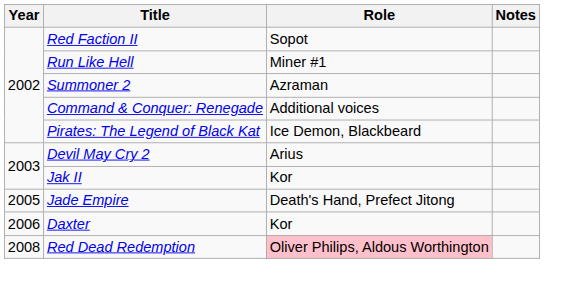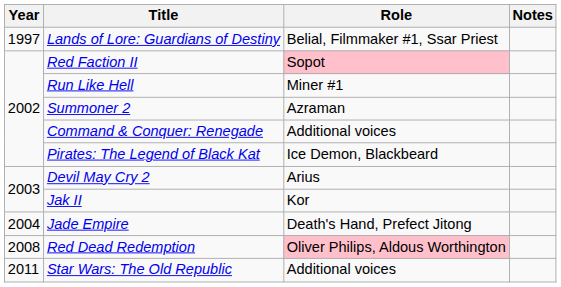 <table class="wikitable sortable">
 <tr>
 <th>Year</th>
 <th>Title</th>
 <th>Role</th>
 <th>Notes</th>
 </tr>
 <tr>
+<td>1997</td>
+<td><em><a href='#'>Lands of Lore: Guardians of Destiny</a></em></td>
+<td>Belial, Filmmaker #1, Ssar Priest</td>
+<td></td>
+</tr>
+<tr>
 <td rowspan="5">2002</td>
 <td><em><a href='#'>Red Faction II</a></em></td>
-<td>Sopot</td>
+<td style="background: pink;">Sopot</td>
 <td></td>
 </tr>
 <tr>
 <td><em><a href='#'>Run Like Hell</a></em></td>
 <td>Miner #1</td>
 <td></td>
 </tr>
 <tr>
 <td><em><a href='#'>Summoner 2</a></em></td>
 <td>Azraman</td>
 <td></td>
 </tr>
 <tr>
 <td><em><a href='#'>Command & Conquer: Renegade</a></em></td>
 <td>Additional voices</td>
 <td></td>
 </tr>
 <tr>
 <td><em><a href='#'>Pirates: The Legend of Black Kat</a></em></td>
 <td>Ice Demon, Blackbeard</td>
 <td></td>
 </tr>
 <tr>
 <td rowspan="2">2003</td>
 <td><em><a href='#'>Devil May Cry 2</a></em></td>
 <td>Arius</td>
 <td></td>
 </tr>
 <tr>
 <td><em><a href='#'>Jak II</a></em></td>
 <td>Kor</td>
 <td></td>
 </tr>
 <tr>
-<td>2005</td>
+<td>2004</td>
 <td><em><a href='#'>Jade Empire</a></em></td>
 <td>Death's Hand, Prefect Jitong</td>
-<td></td>
-</tr>
-<tr>
-<td>2006</td>
-<td><em><a href='#'>Daxter</a></em></td>
-<td>Kor</td>
 <td></td>
 </tr>
 <tr>
 <td>2008</td>
 <td><em><a href='#'>Red Dead Redemption</a></em></td>
 <td style="background: pink;">Oliver Philips, Aldous Worthington</td>
 <td></td>
 </tr>
+<tr>
+<td>2011</td>
+<td><em><a href='#'>Star Wars: The Old Republic</a></em></td>
+<td>Additional voices</td>
+<td></td>
+</tr>
 </table>
